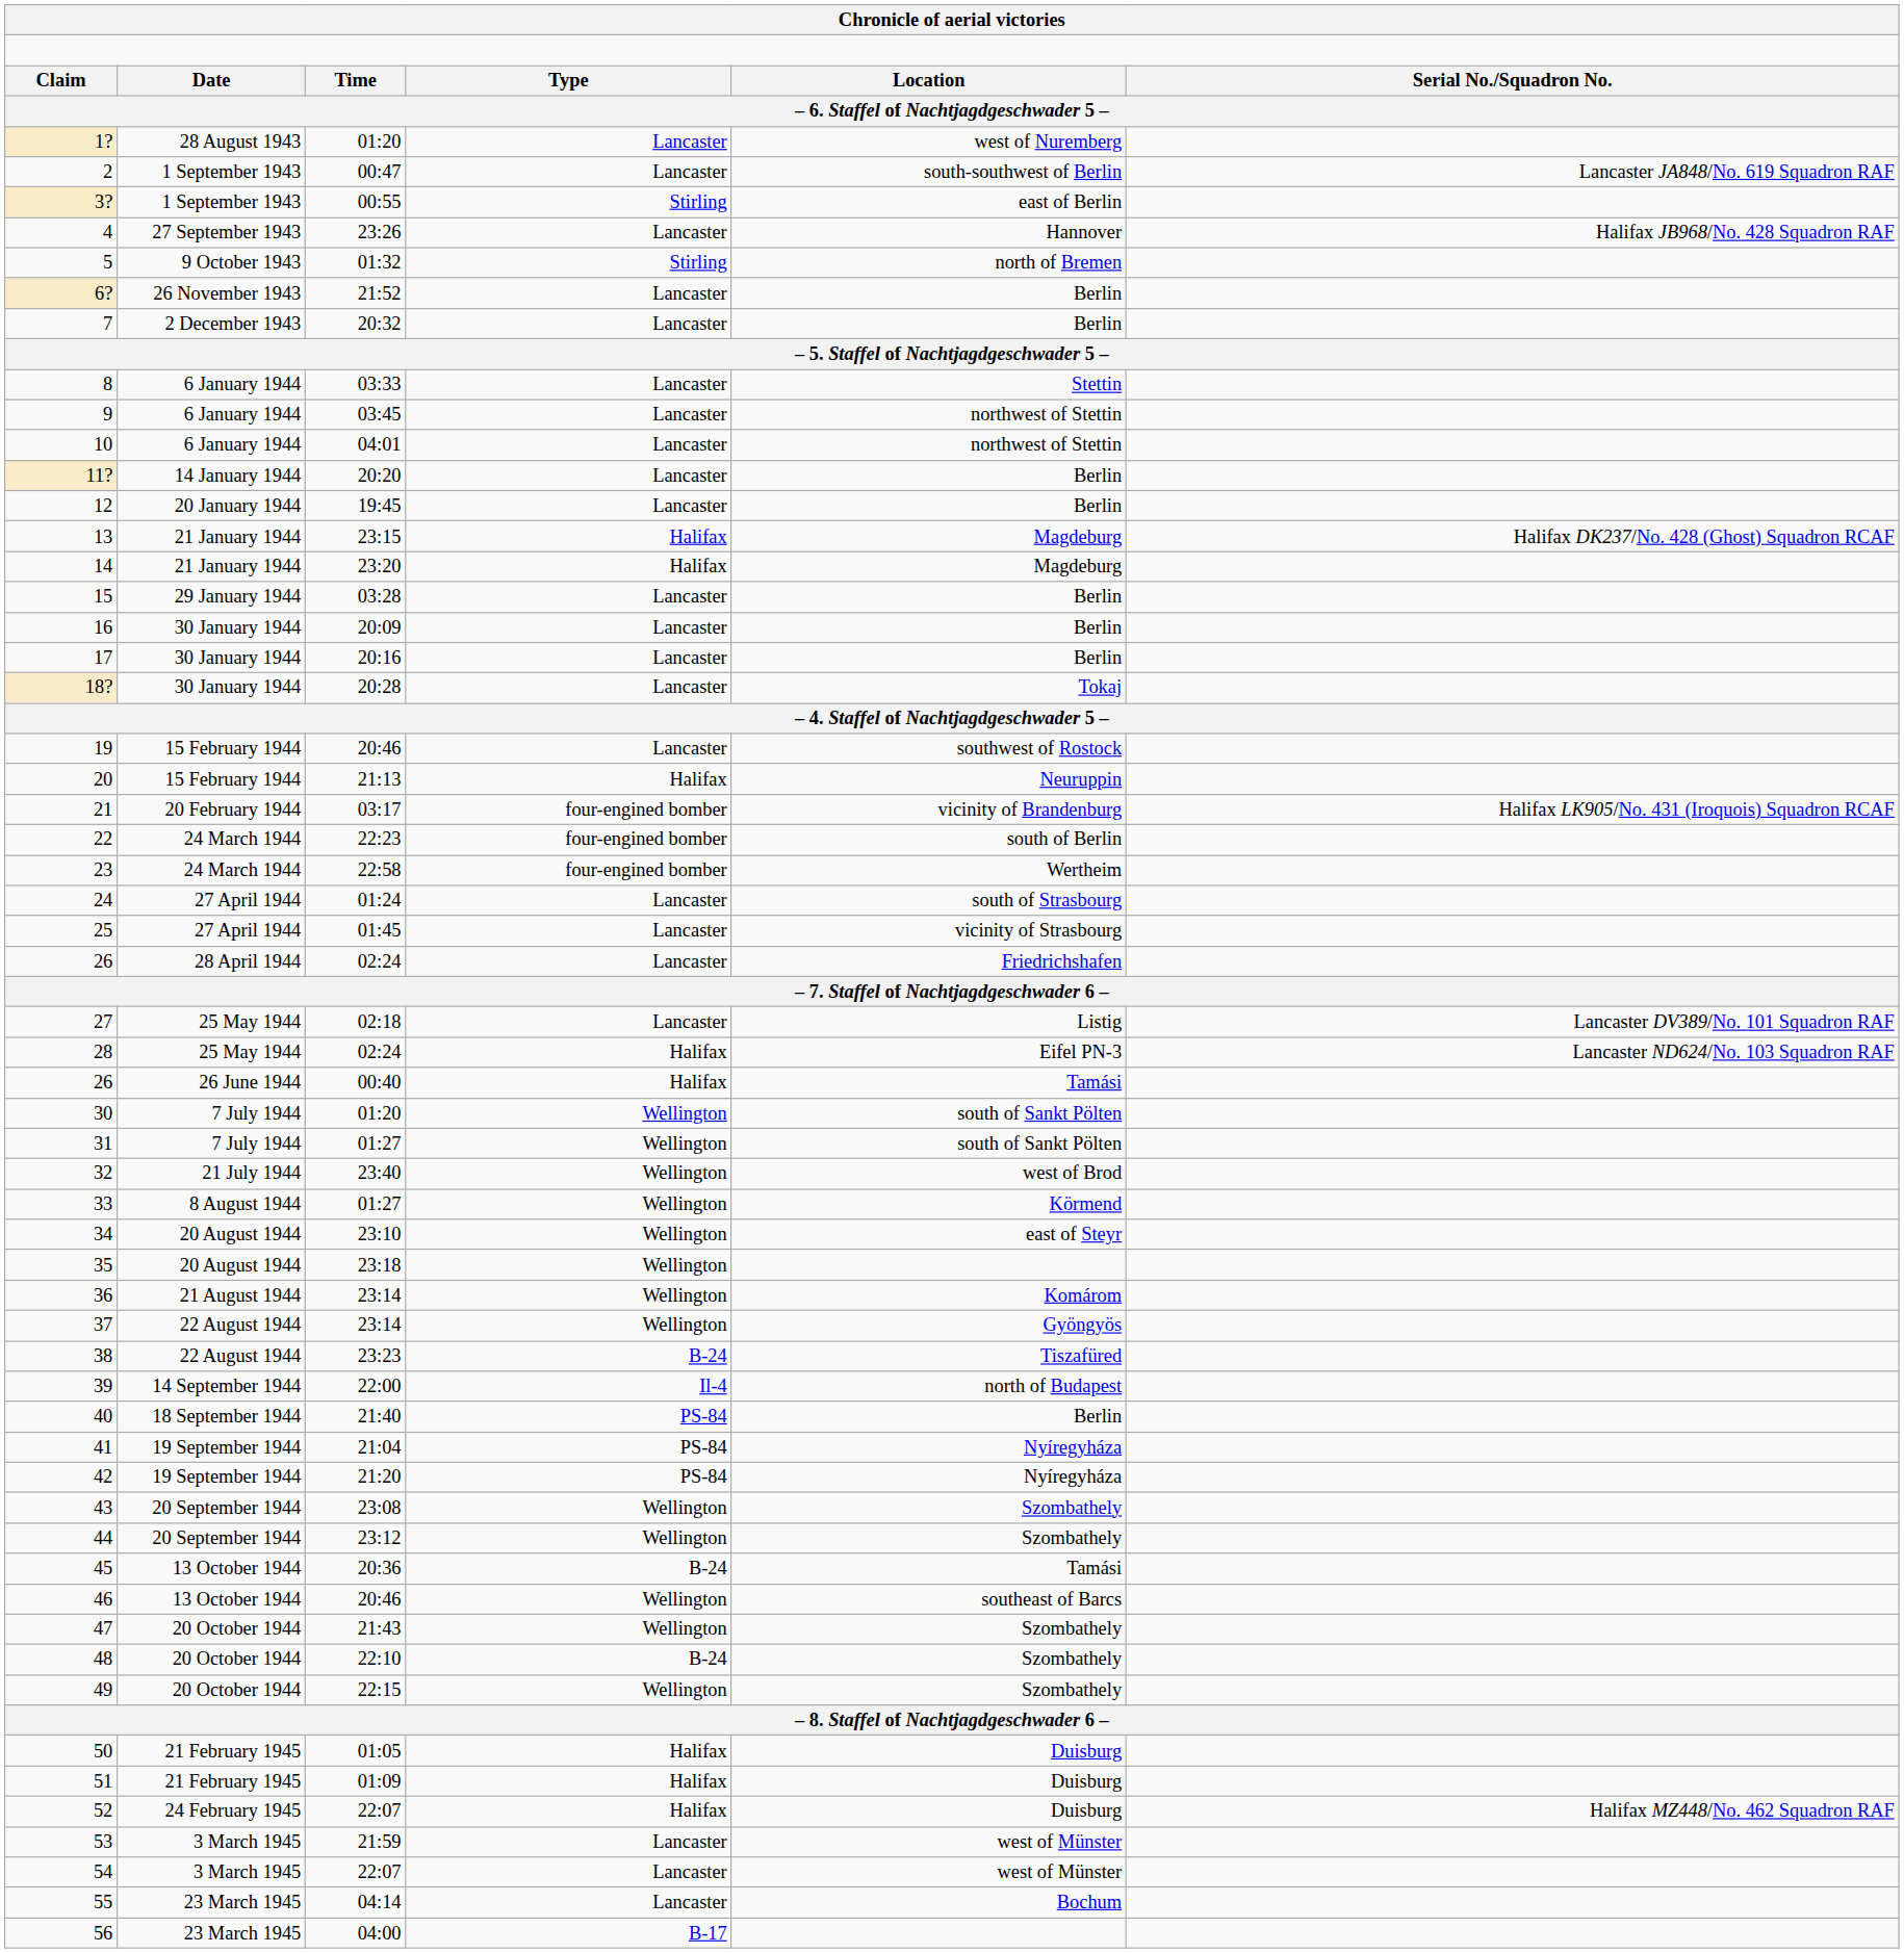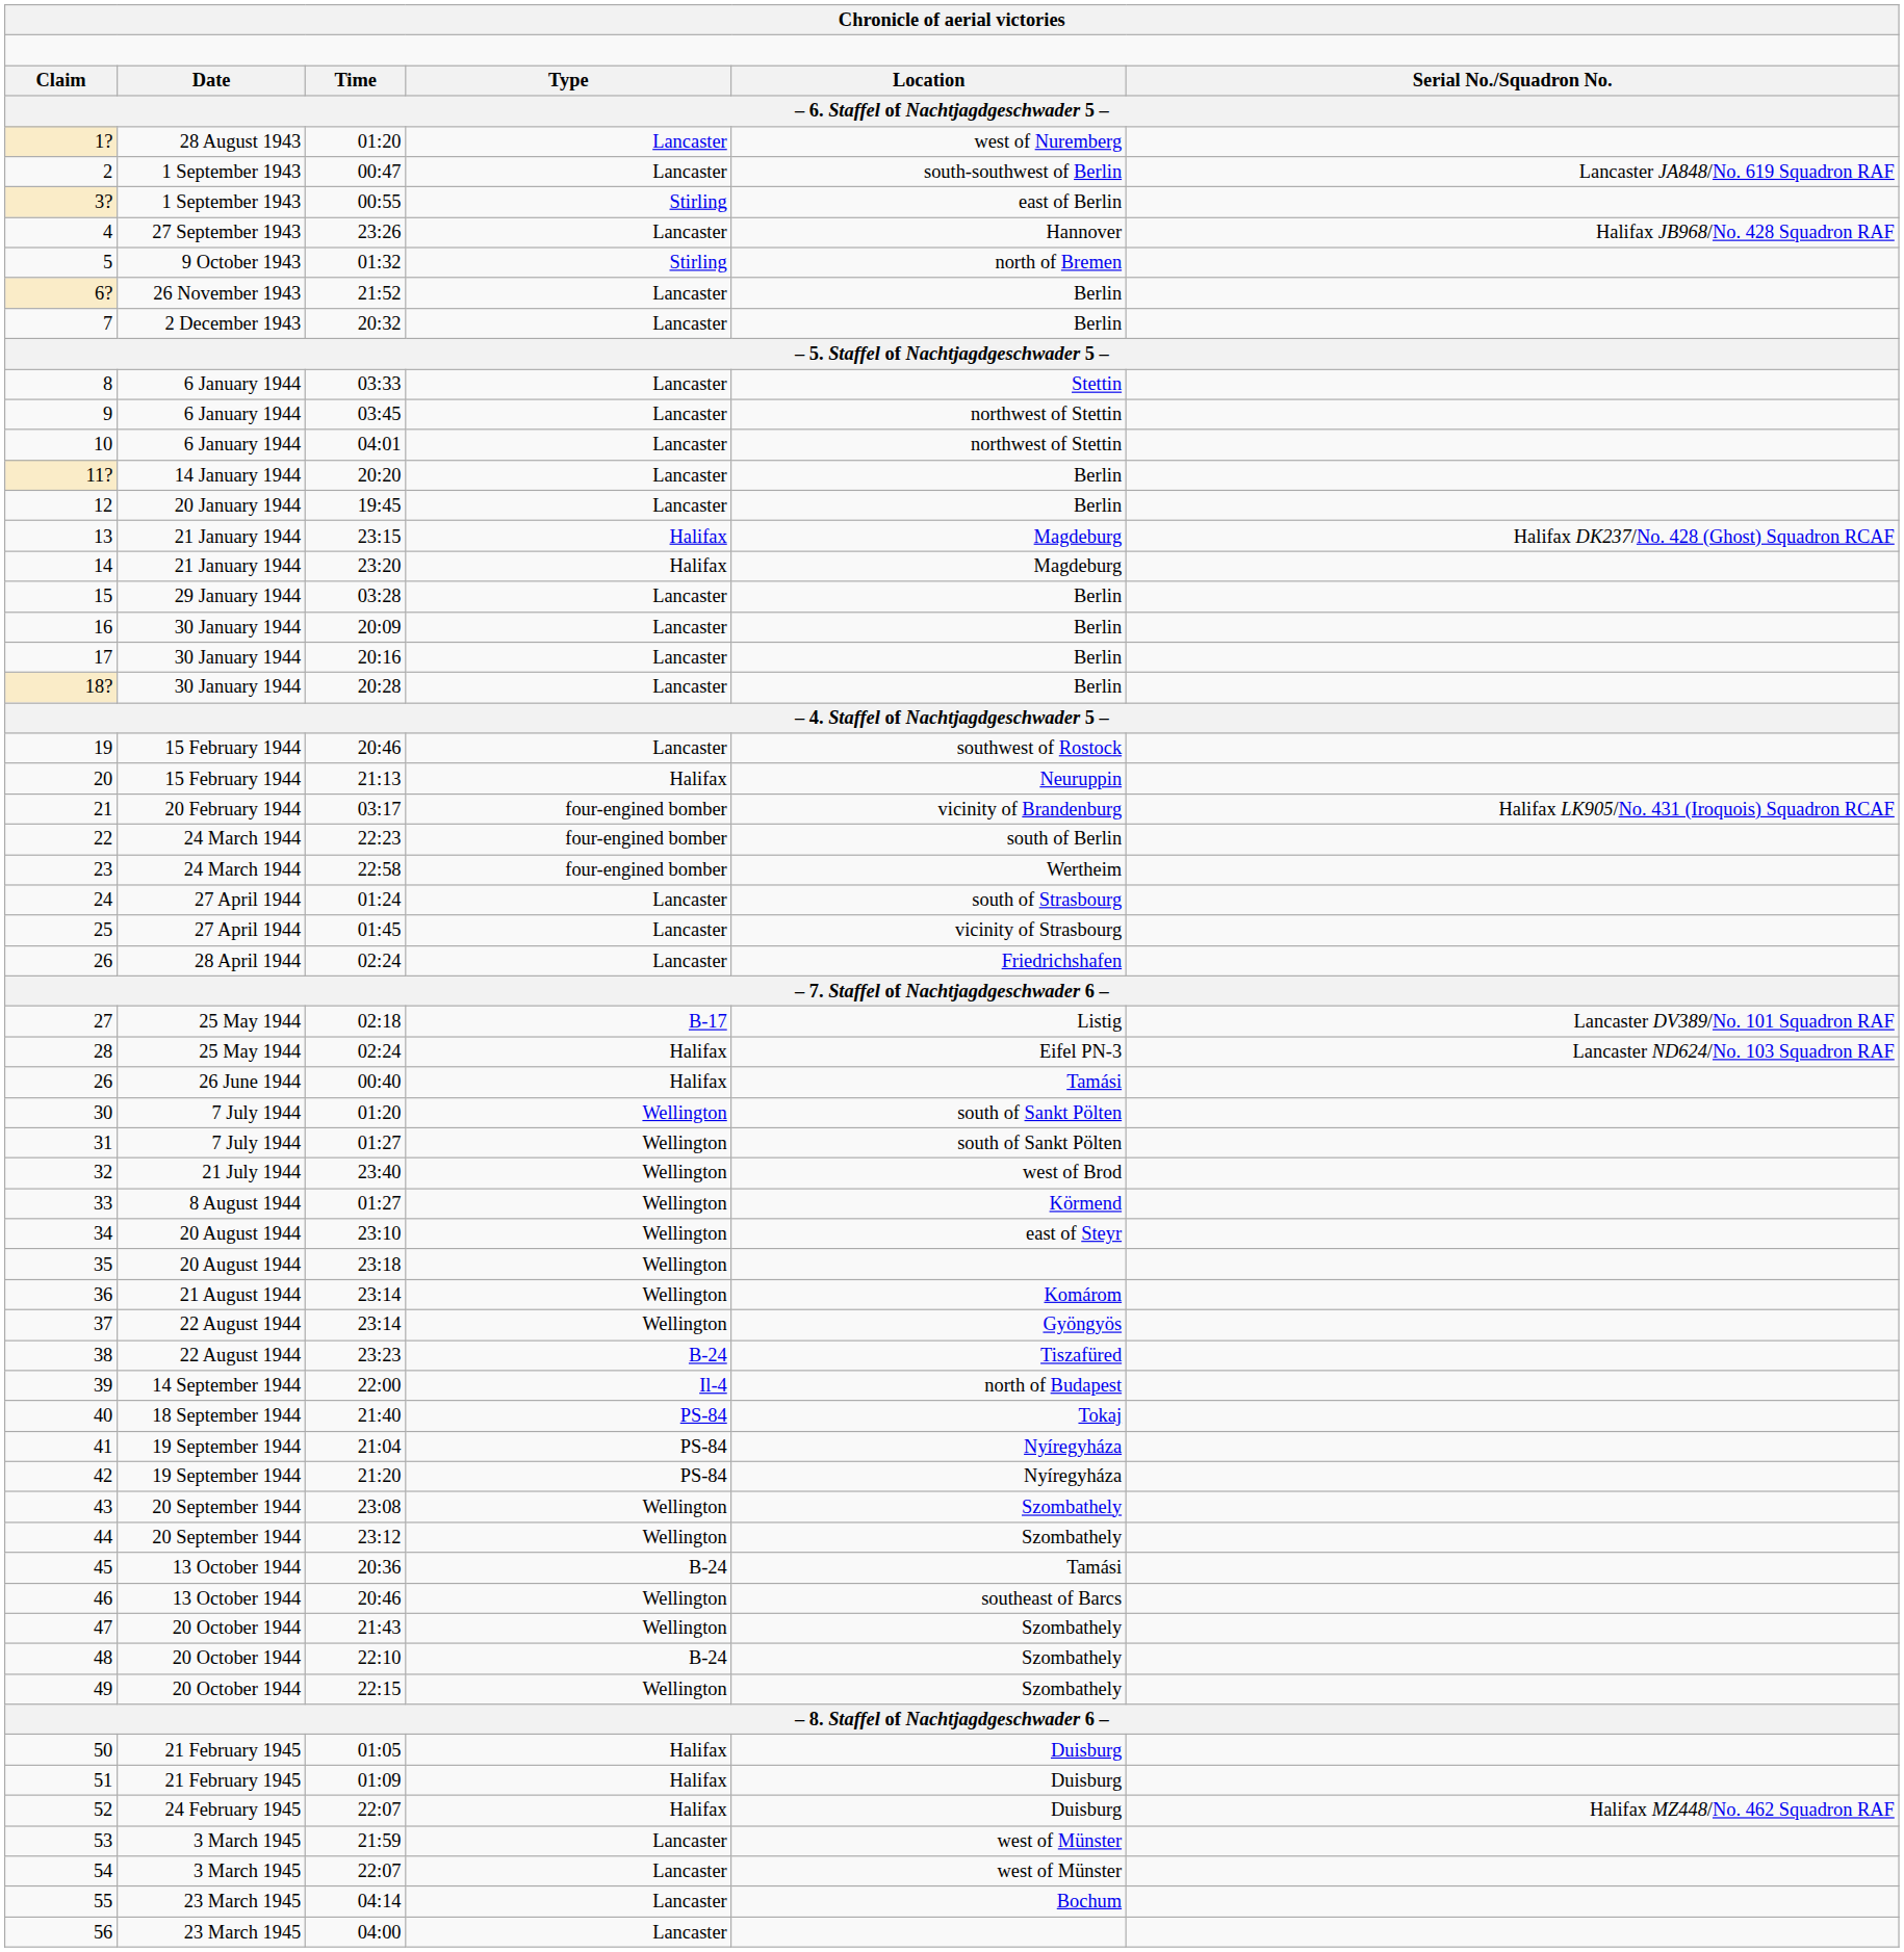 <table class="wikitable plainrowheaders collapsible" style="margin-left: auto; margin-right: auto; border: none; text-align:right; width: 100%;">
 <tr>
 <th colspan="6">Chronicle of aerial victories</th>
 </tr>
 <tr>
 <td colspan="6" style="text-align: left;"><br></td>
 </tr>
 <tr>
 <th scope="col">Claim</th>
 <th scope="col" style="width:150px">Date</th>
 <th scope="col">Time</th>
 <th scope="col">Type</th>
 <th scope="col">Location</th>
 <th scope="col">Serial No./Squadron No.</th>
 </tr>
 <tr>
 <th colspan="6">– 6. <em>Staffel</em> of <em>Nachtjagdgeschwader</em> 5 –</th>
 </tr>
 <tr>
 <td style="background:#faecc8">1?</td>
 <td>28 August 1943</td>
 <td>01:20</td>
 <td><a href='#'>Lancaster</a></td>
 <td> west of <a href='#'>Nuremberg</a></td>
 <td></td>
 </tr>
 <tr>
 <td>2</td>
 <td>1 September 1943</td>
 <td>00:47</td>
 <td>Lancaster</td>
 <td> south-southwest of <a href='#'>Berlin</a></td>
 <td>Lancaster <em>JA848</em>/<a href='#'>No. 619 Squadron RAF</a></td>
 </tr>
 <tr>
 <td style="background:#faecc8">3?</td>
 <td>1 September 1943</td>
 <td>00:55</td>
 <td><a href='#'>Stirling</a></td>
 <td>east of Berlin</td>
 <td></td>
 </tr>
 <tr>
 <td>4</td>
 <td>27 September 1943</td>
 <td>23:26</td>
 <td>Lancaster</td>
 <td>Hannover</td>
 <td>Halifax <em>JB968</em>/<a href='#'>No. 428 Squadron RAF</a></td>
 </tr>
 <tr>
 <td>5</td>
 <td>9 October 1943</td>
 <td>01:32</td>
 <td><a href='#'>Stirling</a></td>
 <td> north of <a href='#'>Bremen</a></td>
 <td></td>
 </tr>
 <tr>
 <td style="background:#faecc8">6?</td>
 <td>26 November 1943</td>
 <td>21:52</td>
 <td>Lancaster</td>
 <td>Berlin</td>
 <td></td>
 </tr>
 <tr>
 <td>7</td>
 <td>2 December 1943</td>
 <td>20:32</td>
 <td>Lancaster</td>
 <td>Berlin</td>
 <td></td>
 </tr>
 <tr>
 <th colspan="6">– 5. <em>Staffel</em> of <em>Nachtjagdgeschwader</em> 5 –</th>
 </tr>
 <tr>
 <td>8</td>
 <td>6 January 1944</td>
 <td>03:33</td>
 <td>Lancaster</td>
 <td><a href='#'>Stettin</a></td>
 <td></td>
 </tr>
 <tr>
 <td>9</td>
 <td>6 January 1944</td>
 <td>03:45</td>
 <td>Lancaster</td>
 <td>northwest of Stettin</td>
 <td></td>
 </tr>
 <tr>
 <td>10</td>
 <td>6 January 1944</td>
 <td>04:01</td>
 <td>Lancaster</td>
 <td>northwest of Stettin</td>
 <td></td>
 </tr>
 <tr>
 <td style="background:#faecc8">11?</td>
 <td>14 January 1944</td>
 <td>20:20</td>
 <td>Lancaster</td>
 <td>Berlin</td>
 <td></td>
 </tr>
 <tr>
 <td>12</td>
 <td>20 January 1944</td>
 <td>19:45</td>
 <td>Lancaster</td>
 <td>Berlin</td>
 <td></td>
 </tr>
 <tr>
 <td>13</td>
 <td>21 January 1944</td>
 <td>23:15</td>
 <td><a href='#'>Halifax</a></td>
 <td><a href='#'>Magdeburg</a></td>
 <td>Halifax <em>DK237</em>/<a href='#'>No. 428 (Ghost) Squadron RCAF</a></td>
 </tr>
 <tr>
 <td>14</td>
 <td>21 January 1944</td>
 <td>23:20</td>
 <td>Halifax</td>
 <td>Magdeburg</td>
 <td></td>
 </tr>
 <tr>
 <td>15</td>
 <td>29 January 1944</td>
 <td>03:28</td>
 <td>Lancaster</td>
 <td>Berlin</td>
 <td></td>
 </tr>
 <tr>
 <td>16</td>
 <td>30 January 1944</td>
 <td>20:09</td>
 <td>Lancaster</td>
 <td>Berlin</td>
 <td></td>
 </tr>
 <tr>
 <td>17</td>
 <td>30 January 1944</td>
 <td>20:16</td>
 <td>Lancaster</td>
 <td>Berlin</td>
 <td></td>
 </tr>
 <tr>
 <td style="background:#faecc8">18?</td>
 <td>30 January 1944</td>
 <td>20:28</td>
 <td>Lancaster</td>
-<td><a href='#'>Tokaj</a></td>
+<td>Berlin</td>
 <td></td>
 </tr>
 <tr>
 <th colspan="6">– 4. <em>Staffel</em> of <em>Nachtjagdgeschwader</em> 5 –</th>
 </tr>
 <tr>
 <td>19</td>
 <td>15 February 1944</td>
 <td>20:46</td>
 <td>Lancaster</td>
 <td>southwest of <a href='#'>Rostock</a></td>
 <td></td>
 </tr>
 <tr>
 <td>20</td>
 <td>15 February 1944</td>
 <td>21:13</td>
 <td>Halifax</td>
 <td><a href='#'>Neuruppin</a></td>
 <td></td>
 </tr>
 <tr>
 <td>21</td>
 <td>20 February 1944</td>
 <td>03:17</td>
 <td>four-engined bomber</td>
 <td>vicinity of <a href='#'>Brandenburg</a></td>
 <td>Halifax <em>LK905</em>/<a href='#'>No. 431 (Iroquois) Squadron RCAF</a></td>
 </tr>
 <tr>
 <td>22</td>
 <td>24 March 1944</td>
 <td>22:23</td>
 <td>four-engined bomber</td>
 <td> south of Berlin</td>
 <td></td>
 </tr>
 <tr>
 <td>23</td>
 <td>24 March 1944</td>
 <td>22:58</td>
 <td>four-engined bomber</td>
 <td>Wertheim</td>
 <td></td>
 </tr>
 <tr>
 <td>24</td>
 <td>27 April 1944</td>
 <td>01:24</td>
 <td>Lancaster</td>
 <td> south of <a href='#'>Strasbourg</a></td>
 <td></td>
 </tr>
 <tr>
 <td>25</td>
 <td>27 April 1944</td>
 <td>01:45</td>
 <td>Lancaster</td>
 <td>vicinity of Strasbourg</td>
 <td></td>
 </tr>
 <tr>
 <td>26</td>
 <td>28 April 1944</td>
 <td>02:24</td>
 <td>Lancaster</td>
 <td><a href='#'>Friedrichshafen</a></td>
 <td></td>
 </tr>
 <tr>
 <th colspan="6">– 7. <em>Staffel</em> of <em>Nachtjagdgeschwader</em> 6 –</th>
 </tr>
 <tr>
 <td>27</td>
 <td>25 May 1944</td>
 <td>02:18</td>
-<td>Lancaster</td>
+<td><a href='#'>B-17</a></td>
 <td>Listig</td>
 <td>Lancaster <em>DV389</em>/<a href='#'>No. 101 Squadron RAF</a></td>
 </tr>
 <tr>
 <td>28</td>
 <td>25 May 1944</td>
 <td>02:24</td>
 <td>Halifax</td>
 <td>Eifel PN-3</td>
 <td>Lancaster <em>ND624</em>/<a href='#'>No. 103 Squadron RAF</a></td>
 </tr>
 <tr>
 <td>26</td>
 <td>26 June 1944</td>
 <td>00:40</td>
 <td>Halifax</td>
 <td><a href='#'>Tamási</a></td>
 <td></td>
 </tr>
 <tr>
 <td>30</td>
 <td>7 July 1944</td>
 <td>01:20</td>
 <td><a href='#'>Wellington</a></td>
 <td>south of <a href='#'>Sankt Pölten</a></td>
 <td></td>
 </tr>
 <tr>
 <td>31</td>
 <td>7 July 1944</td>
 <td>01:27</td>
 <td>Wellington</td>
 <td>south of Sankt Pölten</td>
 <td></td>
 </tr>
 <tr>
 <td>32</td>
 <td>21 July 1944</td>
 <td>23:40</td>
 <td>Wellington</td>
 <td>west of Brod</td>
 <td></td>
 </tr>
 <tr>
 <td>33</td>
 <td>8 August 1944</td>
 <td>01:27</td>
 <td>Wellington</td>
 <td><a href='#'>Körmend</a></td>
 <td></td>
 </tr>
 <tr>
 <td>34</td>
 <td>20 August 1944</td>
 <td>23:10</td>
 <td>Wellington</td>
 <td>east of <a href='#'>Steyr</a></td>
 <td></td>
 </tr>
 <tr>
 <td>35</td>
 <td>20 August 1944</td>
 <td>23:18</td>
 <td>Wellington</td>
 <td></td>
 <td></td>
 </tr>
 <tr>
 <td>36</td>
 <td>21 August 1944</td>
 <td>23:14</td>
 <td>Wellington</td>
 <td><a href='#'>Komárom</a></td>
 <td></td>
 </tr>
 <tr>
 <td>37</td>
 <td>22 August 1944</td>
 <td>23:14</td>
 <td>Wellington</td>
 <td><a href='#'>Gyöngyös</a></td>
 <td></td>
 </tr>
 <tr>
 <td>38</td>
 <td>22 August 1944</td>
 <td>23:23</td>
 <td><a href='#'>B-24</a></td>
 <td><a href='#'>Tiszafüred</a></td>
 <td></td>
 </tr>
 <tr>
 <td>39</td>
 <td>14 September 1944</td>
 <td>22:00</td>
 <td><a href='#'>Il-4</a></td>
 <td> north of <a href='#'>Budapest</a></td>
 <td></td>
 </tr>
 <tr>
 <td>40</td>
 <td>18 September 1944</td>
 <td>21:40</td>
 <td><a href='#'>PS-84</a></td>
-<td>Berlin</td>
+<td><a href='#'>Tokaj</a></td>
 <td></td>
 </tr>
 <tr>
 <td>41</td>
 <td>19 September 1944</td>
 <td>21:04</td>
 <td>PS-84</td>
 <td><a href='#'>Nyíregyháza</a></td>
 <td></td>
 </tr>
 <tr>
 <td>42</td>
 <td>19 September 1944</td>
 <td>21:20</td>
 <td>PS-84</td>
 <td>Nyíregyháza</td>
 <td></td>
 </tr>
 <tr>
 <td>43</td>
 <td>20 September 1944</td>
 <td>23:08</td>
 <td>Wellington</td>
 <td><a href='#'>Szombathely</a></td>
 <td></td>
 </tr>
 <tr>
 <td>44</td>
 <td>20 September 1944</td>
 <td>23:12</td>
 <td>Wellington</td>
 <td>Szombathely</td>
 <td></td>
 </tr>
 <tr>
 <td>45</td>
 <td>13 October 1944</td>
 <td>20:36</td>
 <td>B-24</td>
 <td>Tamási</td>
 <td></td>
 </tr>
 <tr>
 <td>46</td>
 <td>13 October 1944</td>
 <td>20:46</td>
 <td>Wellington</td>
 <td>southeast of Barcs</td>
 <td></td>
 </tr>
 <tr>
 <td>47</td>
 <td>20 October 1944</td>
 <td>21:43</td>
 <td>Wellington</td>
 <td>Szombathely</td>
 <td></td>
 </tr>
 <tr>
 <td>48</td>
 <td>20 October 1944</td>
 <td>22:10</td>
 <td>B-24</td>
 <td>Szombathely</td>
 <td></td>
 </tr>
 <tr>
 <td>49</td>
 <td>20 October 1944</td>
 <td>22:15</td>
 <td>Wellington</td>
 <td>Szombathely</td>
 <td></td>
 </tr>
 <tr>
 <th colspan="6">– 8. <em>Staffel</em> of <em>Nachtjagdgeschwader</em> 6 –</th>
 </tr>
 <tr>
 <td>50</td>
 <td>21 February 1945</td>
 <td>01:05</td>
 <td>Halifax</td>
 <td><a href='#'>Duisburg</a></td>
 <td></td>
 </tr>
 <tr>
 <td>51</td>
 <td>21 February 1945</td>
 <td>01:09</td>
 <td>Halifax</td>
 <td>Duisburg</td>
 <td></td>
 </tr>
 <tr>
 <td>52</td>
 <td>24 February 1945</td>
 <td>22:07</td>
 <td>Halifax</td>
 <td>Duisburg</td>
 <td>Halifax <em>MZ448</em>/<a href='#'>No. 462 Squadron RAF</a></td>
 </tr>
 <tr>
 <td>53</td>
 <td>3 March 1945</td>
 <td>21:59</td>
 <td>Lancaster</td>
 <td>west of <a href='#'>Münster</a></td>
 <td></td>
 </tr>
 <tr>
 <td>54</td>
 <td>3 March 1945</td>
 <td>22:07</td>
 <td>Lancaster</td>
 <td>west of Münster</td>
 <td></td>
 </tr>
 <tr>
 <td>55</td>
 <td>23 March 1945</td>
 <td>04:14</td>
 <td>Lancaster</td>
 <td><a href='#'>Bochum</a></td>
 <td></td>
 </tr>
 <tr>
 <td>56</td>
 <td>23 March 1945</td>
 <td>04:00</td>
-<td><a href='#'>B-17</a></td>
+<td>Lancaster</td>
 <td></td>
 <td></td>
 </tr>
 </table>
